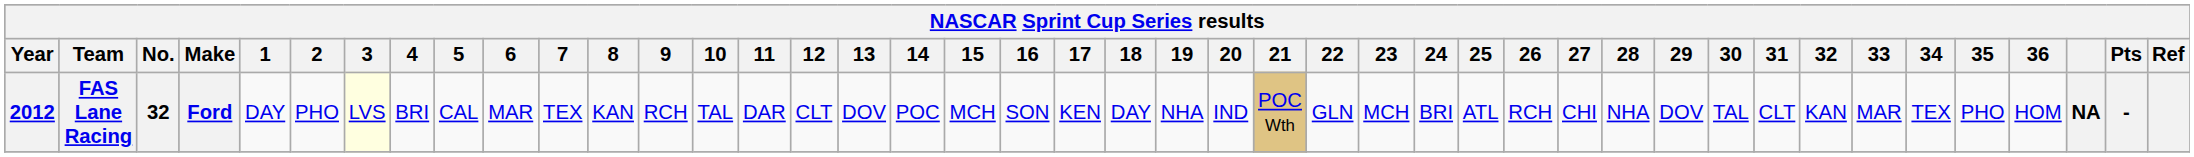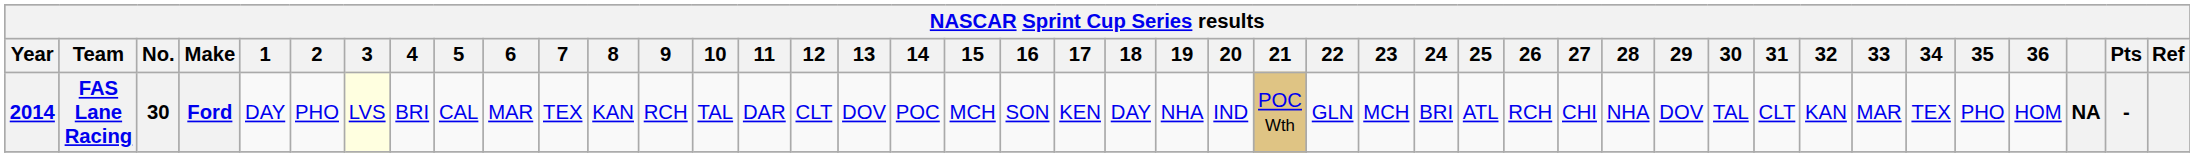 <table class="wikitable" style="text-align:center; font-size:75%">
 <tr>
 <th colspan=45><a href='#'>NASCAR</a> <a href='#'>Sprint Cup Series</a> results</th>
 </tr>
 <tr>
 <th>Year</th>
 <th>Team</th>
 <th>No.</th>
 <th>Make</th>
 <th>1</th>
 <th>2</th>
 <th>3</th>
 <th>4</th>
 <th>5</th>
 <th>6</th>
 <th>7</th>
 <th>8</th>
 <th>9</th>
 <th>10</th>
 <th>11</th>
 <th>12</th>
 <th>13</th>
 <th>14</th>
 <th>15</th>
 <th>16</th>
 <th>17</th>
 <th>18</th>
 <th>19</th>
 <th>20</th>
 <th>21</th>
 <th>22</th>
 <th>23</th>
 <th>24</th>
 <th>25</th>
 <th>26</th>
 <th>27</th>
 <th>28</th>
 <th>29</th>
 <th>30</th>
 <th>31</th>
 <th>32</th>
 <th>33</th>
 <th>34</th>
 <th>35</th>
 <th>36</th>
 <th></th>
 <th>Pts</th>
 <th>Ref</th>
 </tr>
 <tr>
-<th><a href='#'>2012</a></th>
+<th><a href='#'>2014</a></th>
 <th><a href='#'>FAS Lane Racing</a></th>
-<th>32</th>
+<th>30</th>
 <th><a href='#'>Ford</a></th>
 <td><a href='#'>DAY</a></td>
 <td><a href='#'>PHO</a></td>
 <td style="background: lightyellow;"><a href='#'>LVS</a></td>
 <td><a href='#'>BRI</a></td>
 <td><a href='#'>CAL</a></td>
 <td><a href='#'>MAR</a></td>
 <td><a href='#'>TEX</a></td>
 <td><a href='#'>KAN</a></td>
 <td><a href='#'>RCH</a></td>
 <td><a href='#'>TAL</a></td>
 <td><a href='#'>DAR</a></td>
 <td><a href='#'>CLT</a></td>
 <td><a href='#'>DOV</a></td>
 <td><a href='#'>POC</a></td>
 <td><a href='#'>MCH</a></td>
 <td><a href='#'>SON</a></td>
 <td><a href='#'>KEN</a></td>
 <td><a href='#'>DAY</a></td>
 <td><a href='#'>NHA</a></td>
 <td><a href='#'>IND</a></td>
 <td style="background:#DFC484;"><a href='#'>POC</a><br><small>Wth</small></td>
 <td><a href='#'>GLN</a></td>
 <td><a href='#'>MCH</a></td>
 <td><a href='#'>BRI</a></td>
 <td><a href='#'>ATL</a></td>
 <td><a href='#'>RCH</a></td>
 <td><a href='#'>CHI</a></td>
 <td><a href='#'>NHA</a></td>
 <td><a href='#'>DOV</a></td>
 <td><a href='#'>TAL</a></td>
 <td><a href='#'>CLT</a></td>
 <td><a href='#'>KAN</a></td>
 <td><a href='#'>MAR</a></td>
 <td><a href='#'>TEX</a></td>
 <td><a href='#'>PHO</a></td>
 <td><a href='#'>HOM</a></td>
 <th>NA</th>
 <th>-</th>
 <th></th>
 </tr>
 </table>
